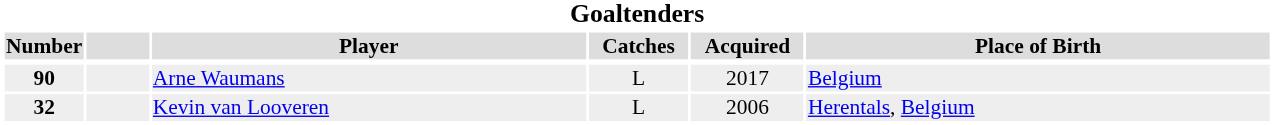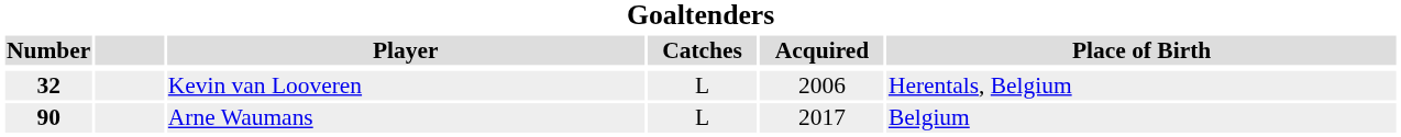 <table width=75%>
 <tr>
 <th colspan=6><big>Goaltenders</big></th>
 </tr>
 <tr bgcolor="#dddddd">
 <th width=5%>Number</th>
 <th width=5%></th>
 <th !width=15%>Player</th>
 <th width=8%>Catches</th>
 <th width=9%>Acquired</th>
 <th width=37%>Place of Birth</th>
 </tr>
 <tr>
 </tr>
 <tr bgcolor="#eeeeee">
+<td align=center><strong>32</strong></td>
+<td align=center></td>
+<td><a href='#'>Kevin van Looveren</a></td>
+<td align=center>L</td>
+<td align=center>2006</td>
+<td><a href='#'>Herentals</a>, <a href='#'>Belgium</a></td>
+</tr>
+<tr bgcolor="#eeeeee">
 <td align=center><strong>90</strong></td>
 <td align=center></td>
 <td><a href='#'>Arne Waumans</a></td>
 <td align=center>L</td>
 <td align=center>2017</td>
 <td><a href='#'>Belgium</a></td>
 </tr>
-<tr bgcolor="#eeeeee">
-<td align=center><strong>32</strong></td>
-<td align=center></td>
-<td><a href='#'>Kevin van Looveren</a></td>
-<td align=center>L</td>
-<td align=center>2006</td>
-<td><a href='#'>Herentals</a>, <a href='#'>Belgium</a></td>
-</tr>
 </table>
